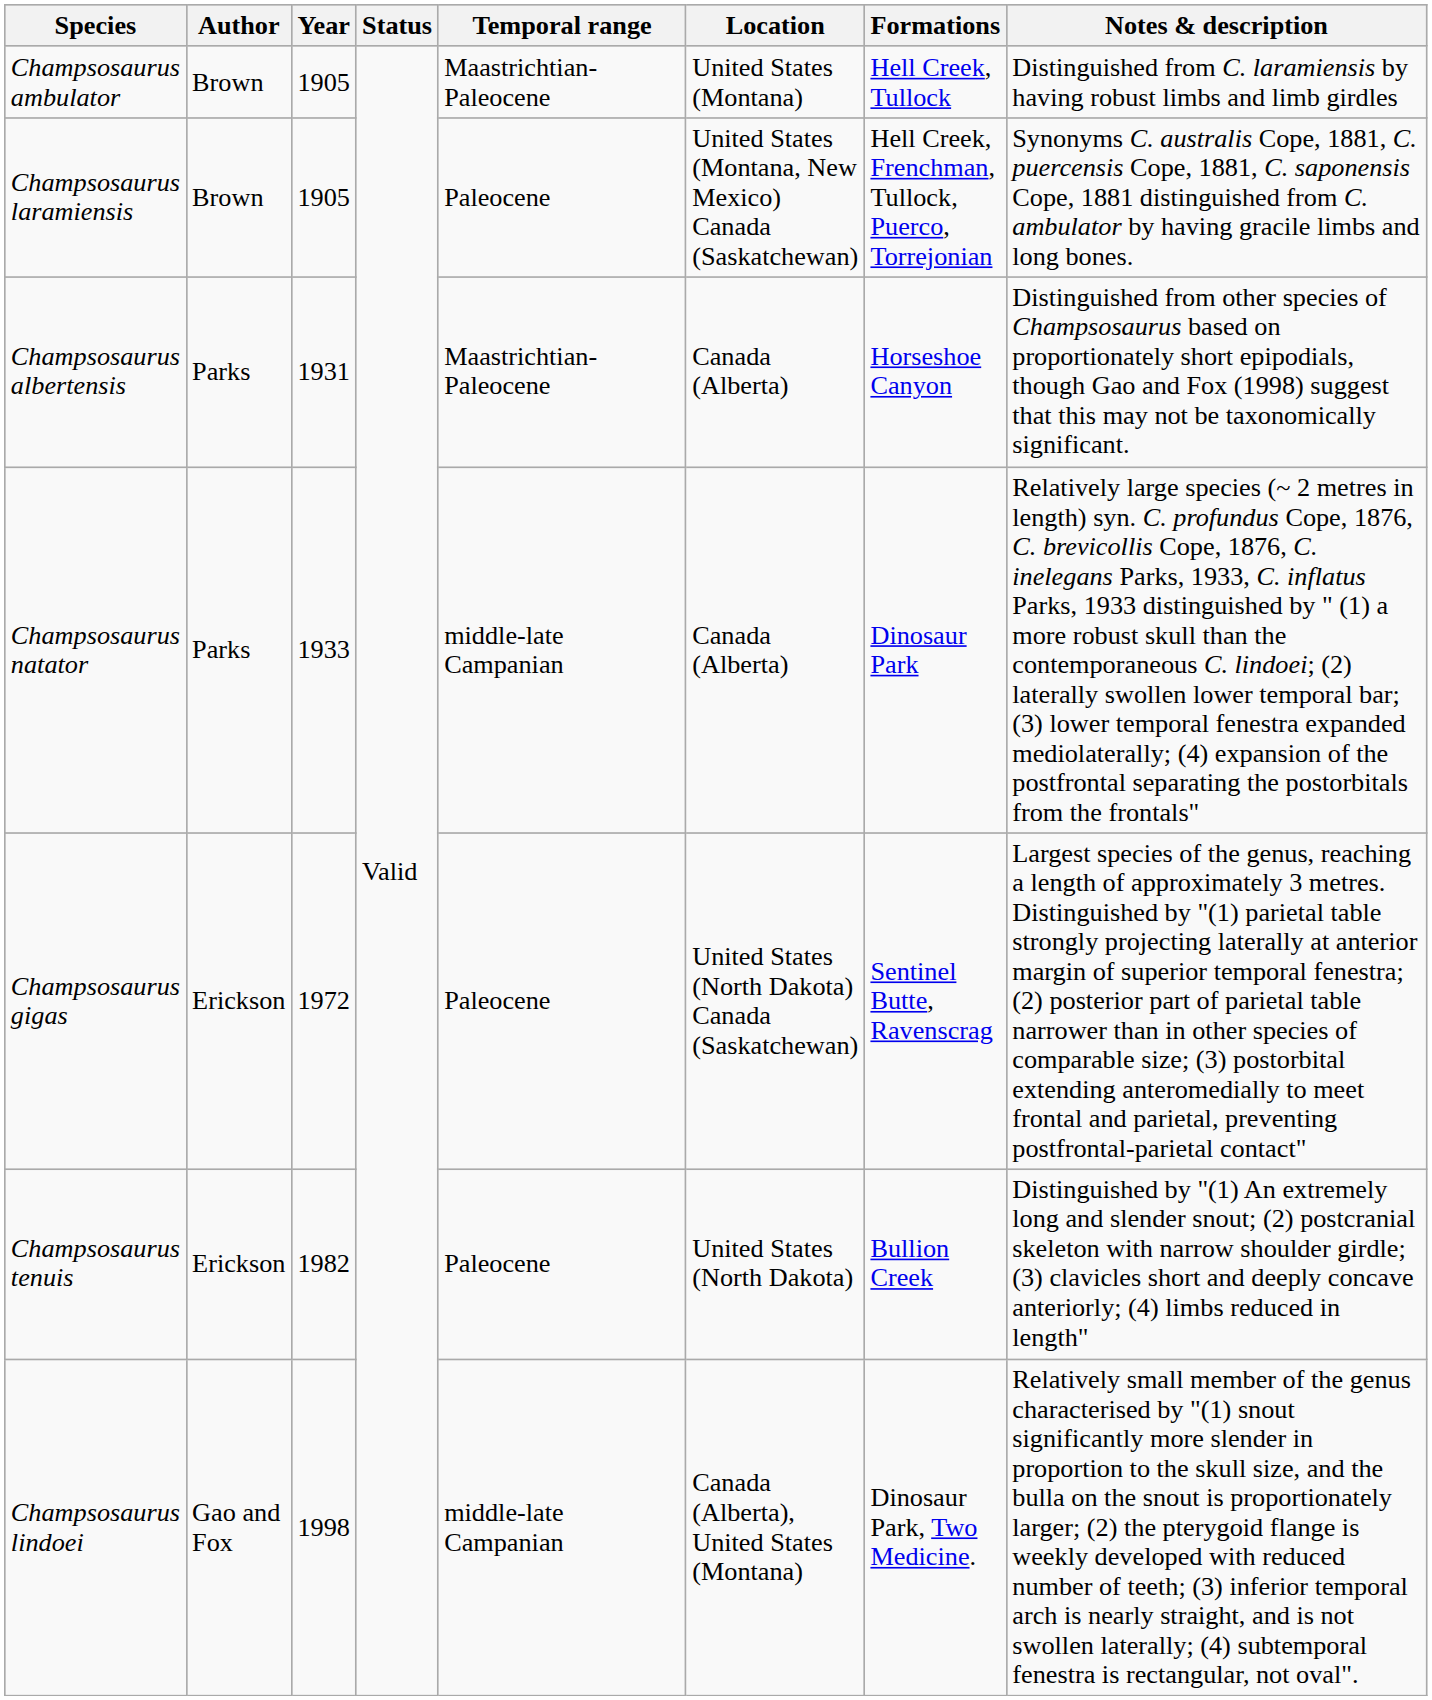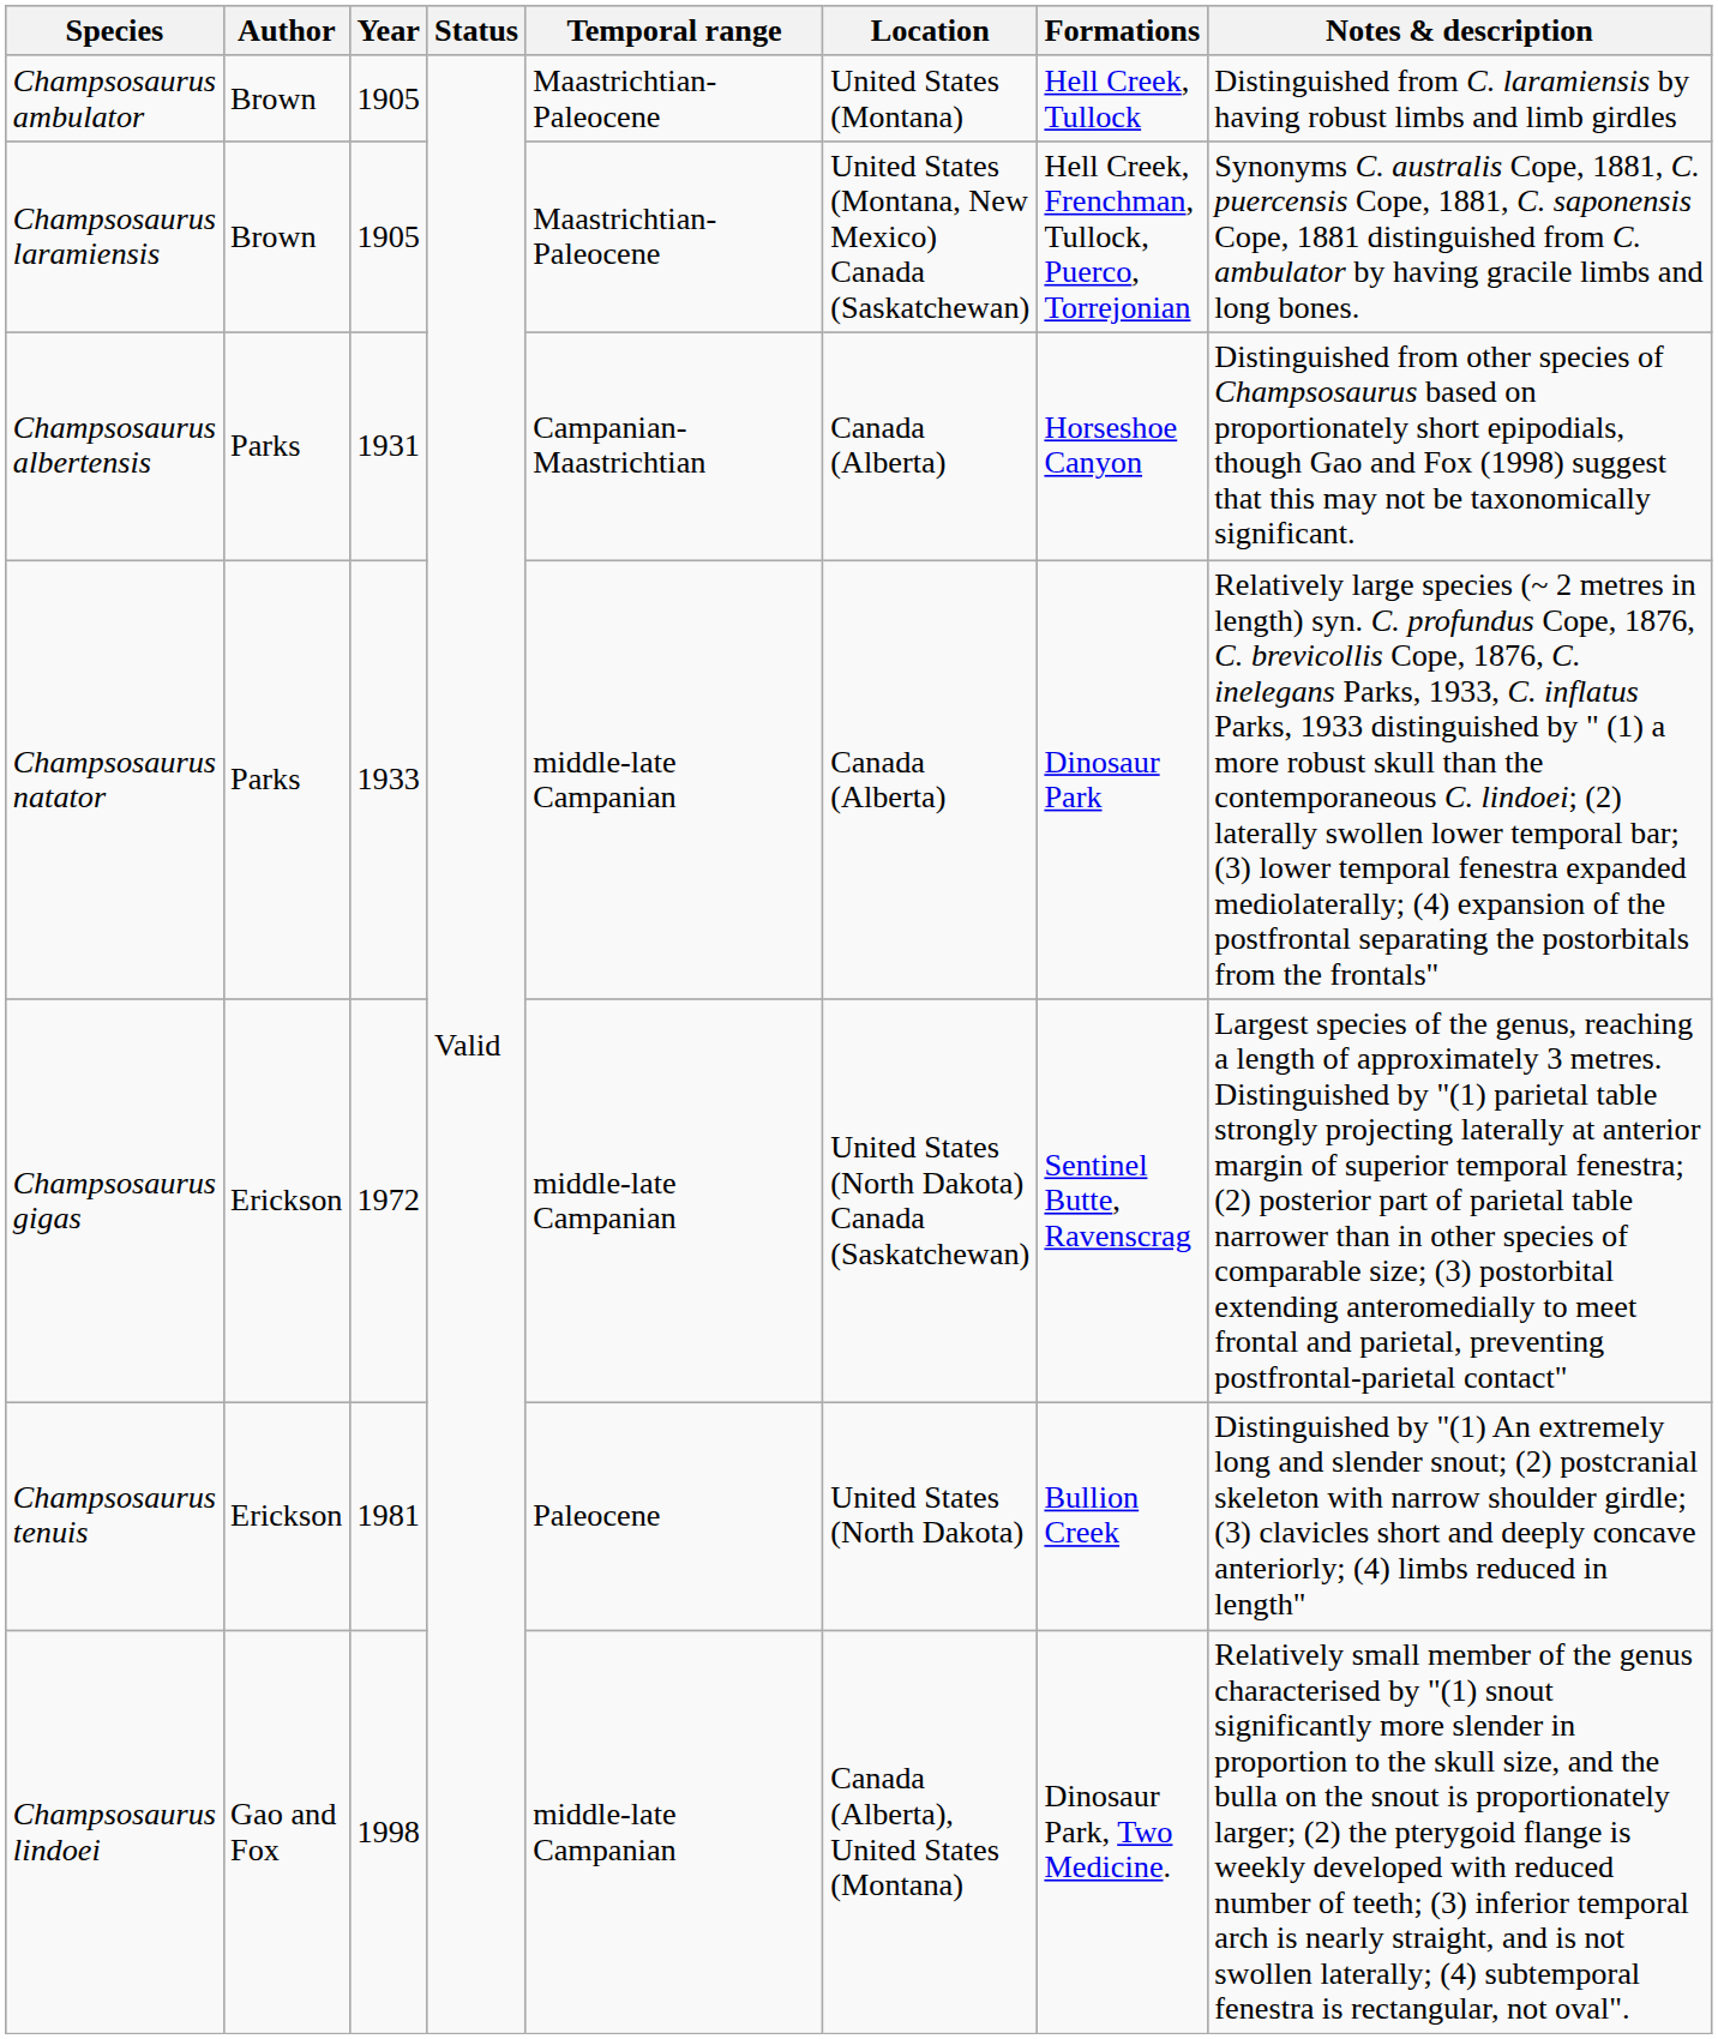 <table class="wikitable sortable mw-collapsible mw-uncollapsed">
 <tr>
 <th>Species</th>
 <th width="50">Author</th>
 <th>Year</th>
 <th>Status</th>
 <th width="200">Temporal range</th>
 <th>Location</th>
 <th>Formations</th>
 <th width="400">Notes & description</th>
 </tr>
 <tr>
 <td><em>Champsosaurus ambulator</em></td>
 <td>Brown</td>
 <td>1905</td>
 <td rowspan="7">Valid</td>
 <td>Maastrichtian-Paleocene</td>
 <td>United States (Montana)</td>
 <td><a href='#'>Hell Creek</a>, <a href='#'>Tullock</a></td>
 <td>Distinguished from <em>C. laramiensis</em> by having robust limbs and limb girdles</td>
 </tr>
 <tr>
 <td><em>Champsosaurus laramiensis</em></td>
 <td>Brown</td>
 <td>1905</td>
-<td>Paleocene</td>
+<td>Maastrichtian-Paleocene</td>
 <td>United States (Montana, New Mexico) Canada (Saskatchewan)</td>
 <td>Hell Creek, <a href='#'>Frenchman</a>, Tullock, <a href='#'>Puerco</a>, <a href='#'>Torrejonian</a></td>
 <td>Synonyms <em>C. australis</em> Cope, 1881, <em>C. puercensis</em> Cope, 1881, <em>C. saponensis</em> Cope, 1881 distinguished from <em>C. ambulator</em> by having gracile limbs and long bones.</td>
 </tr>
 <tr>
 <td><em>Champsosaurus albertensis</em></td>
 <td>Parks</td>
 <td>1931</td>
-<td>Maastrichtian-Paleocene</td>
+<td>Campanian-Maastrichtian</td>
 <td>Canada (Alberta)</td>
 <td><a href='#'>Horseshoe Canyon</a></td>
 <td>Distinguished from other species of <em>Champsosaurus</em> based on  proportionately short epipodials, though Gao and Fox (1998) suggest that this may not be taxonomically significant.</td>
 </tr>
 <tr>
 <td><em>Champsosaurus natator</em></td>
 <td>Parks</td>
 <td>1933</td>
 <td>middle-late Campanian</td>
 <td>Canada (Alberta)</td>
 <td><a href='#'>Dinosaur Park</a></td>
 <td>Relatively large species (~ 2 metres in length)  syn. <em>C. profundus</em> Cope, 1876, <em>C. brevicollis</em> Cope, 1876, <em>C. inelegans</em> Parks, 1933, <em>C. inflatus</em> Parks, 1933 distinguished by " (1) a more robust skull than the contemporaneous <em>C. lindoei</em>; (2) laterally swollen lower temporal bar; (3) lower temporal fenestra expanded mediolaterally; (4) expansion of the postfrontal separating the postorbitals from the frontals"</td>
 </tr>
 <tr>
 <td><em>Champsosaurus gigas</em></td>
 <td>Erickson</td>
 <td>1972</td>
-<td>Paleocene</td>
+<td>middle-late Campanian</td>
 <td>United States (North Dakota) Canada (Saskatchewan)</td>
 <td><a href='#'>Sentinel Butte</a>, <a href='#'>Ravenscrag</a></td>
 <td>Largest species of the genus, reaching a length of approximately 3 metres. Distinguished by "(1) parietal table strongly projecting laterally at anterior margin of superior temporal fenestra; (2) posterior part of parietal table narrower than in other species of comparable size; (3) postorbital extending anteromedially to meet frontal and parietal, preventing postfrontal-parietal contact"</td>
 </tr>
 <tr>
 <td><em>Champsosaurus tenuis</em></td>
 <td>Erickson</td>
-<td>1982</td>
+<td>1981</td>
 <td>Paleocene</td>
 <td>United States (North Dakota)</td>
 <td><a href='#'>Bullion Creek</a></td>
 <td>Distinguished by "(1) An extremely long and slender snout; (2) postcranial skeleton with narrow shoulder girdle; (3) clavicles short and deeply concave anteriorly; (4) limbs reduced in length"</td>
 </tr>
 <tr>
 <td><em>Champsosaurus lindoei</em></td>
 <td>Gao and Fox</td>
 <td>1998</td>
 <td>middle-late Campanian</td>
 <td>Canada (Alberta), United States (Montana)</td>
 <td>Dinosaur Park, <a href='#'>Two Medicine</a>.</td>
 <td>Relatively small member of the genus characterised by "(1) snout significantly more slender in proportion to the skull size, and the bulla on the snout is proportionately larger; (2) the pterygoid flange is weekly developed with reduced number of teeth; (3) inferior temporal arch is nearly straight, and is not swollen laterally; (4) subtemporal fenestra is rectangular, not oval".</td>
 </tr>
 </table>
